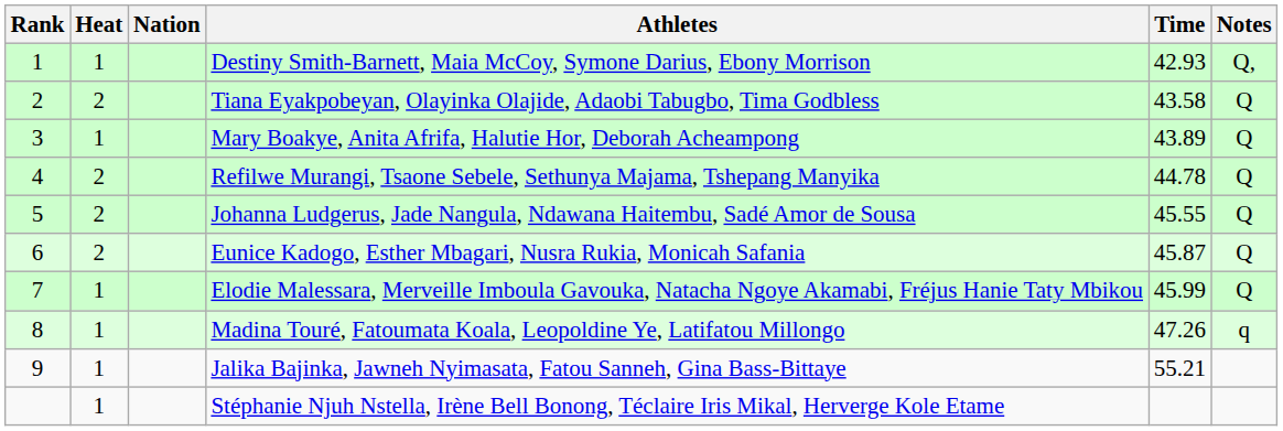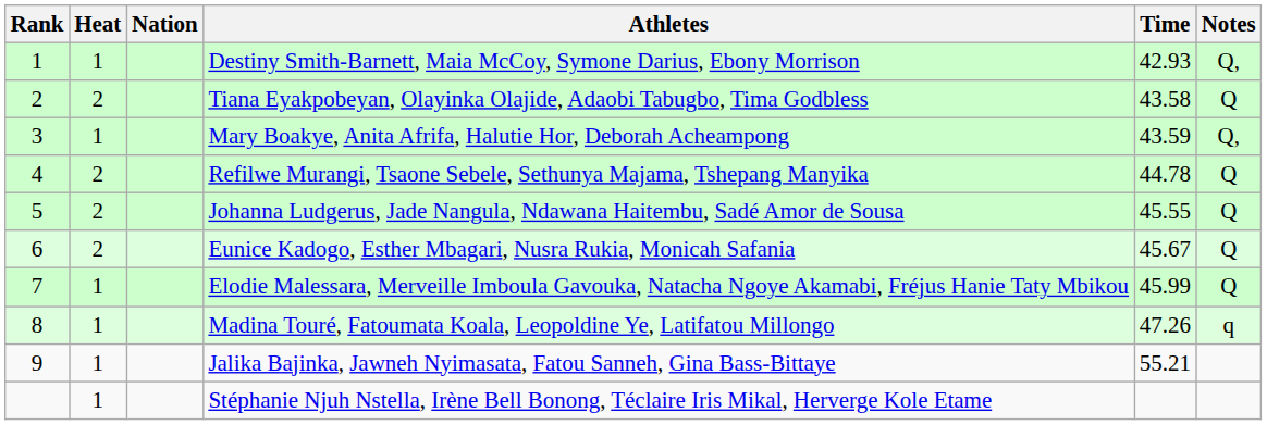 <table class="wikitable sortable" style="text-align:center;font-size:95%">
 <tr>
 <th>Rank</th>
 <th>Heat</th>
 <th>Nation</th>
 <th>Athletes</th>
 <th>Time</th>
 <th>Notes</th>
 </tr>
 <tr bgcolor=ccffcc>
 <td>1</td>
 <td>1</td>
 <td align=left></td>
 <td align=left><a href='#'>Destiny Smith-Barnett</a>, <a href='#'>Maia McCoy</a>, <a href='#'>Symone Darius</a>, <a href='#'>Ebony Morrison</a></td>
 <td>42.93</td>
 <td>Q, </td>
 </tr>
 <tr bgcolor=ccffcc>
 <td>2</td>
 <td>2</td>
 <td align=left></td>
 <td align=left><a href='#'>Tiana Eyakpobeyan</a>, <a href='#'>Olayinka Olajide</a>, <a href='#'>Adaobi Tabugbo</a>, <a href='#'>Tima Godbless</a></td>
 <td>43.58</td>
 <td>Q</td>
 </tr>
 <tr bgcolor=ccffcc>
 <td>3</td>
 <td>1</td>
 <td align=left></td>
 <td align=left><a href='#'>Mary Boakye</a>, <a href='#'>Anita Afrifa</a>, <a href='#'>Halutie Hor</a>, <a href='#'>Deborah Acheampong</a></td>
-<td>43.89</td>
-<td>Q</td>
+<td>43.59</td>
+<td>Q, </td>
 </tr>
 <tr bgcolor=ccffcc>
 <td>4</td>
 <td>2</td>
 <td align=left></td>
 <td align=left><a href='#'>Refilwe Murangi</a>, <a href='#'>Tsaone Sebele</a>, <a href='#'>Sethunya Majama</a>, <a href='#'>Tshepang Manyika</a></td>
 <td>44.78</td>
 <td>Q</td>
 </tr>
 <tr bgcolor=ccffcc>
 <td>5</td>
 <td>2</td>
 <td align=left></td>
 <td align=left><a href='#'>Johanna Ludgerus</a>, <a href='#'>Jade Nangula</a>, <a href='#'>Ndawana Haitembu</a>, <a href='#'>Sadé Amor de Sousa</a></td>
 <td>45.55</td>
 <td>Q</td>
 </tr>
 <tr bgcolor=ddffdd>
 <td>6</td>
 <td>2</td>
 <td align=left></td>
 <td align=left><a href='#'>Eunice Kadogo</a>, <a href='#'>Esther Mbagari</a>, <a href='#'>Nusra Rukia</a>, <a href='#'>Monicah Safania</a></td>
-<td>45.87</td>
+<td>45.67</td>
 <td>Q</td>
 </tr>
 <tr bgcolor=ccffcc>
 <td>7</td>
 <td>1</td>
 <td align=left></td>
 <td align=left><a href='#'>Elodie Malessara</a>, <a href='#'>Merveille Imboula Gavouka</a>, <a href='#'>Natacha Ngoye Akamabi</a>, <a href='#'>Fréjus Hanie Taty Mbikou</a></td>
 <td>45.99</td>
 <td>Q</td>
 </tr>
 <tr bgcolor=ddffdd>
 <td>8</td>
 <td>1</td>
 <td align=left></td>
 <td align=left><a href='#'>Madina Touré</a>, <a href='#'>Fatoumata Koala</a>, <a href='#'>Leopoldine Ye</a>, <a href='#'>Latifatou Millongo</a></td>
 <td>47.26</td>
 <td>q</td>
 </tr>
 <tr>
 <td>9</td>
 <td>1</td>
 <td align=left></td>
 <td align=left><a href='#'>Jalika Bajinka</a>, <a href='#'>Jawneh Nyimasata</a>, <a href='#'>Fatou Sanneh</a>, <a href='#'>Gina Bass-Bittaye</a></td>
 <td>55.21</td>
 <td></td>
 </tr>
 <tr>
 <td></td>
 <td>1</td>
 <td align=left></td>
 <td align=left><a href='#'>Stéphanie Njuh Nstella</a>, <a href='#'>Irène Bell Bonong</a>, <a href='#'>Téclaire Iris Mikal</a>, <a href='#'>Herverge Kole Etame</a></td>
 <td></td>
 <td></td>
 </tr>
 </table>
